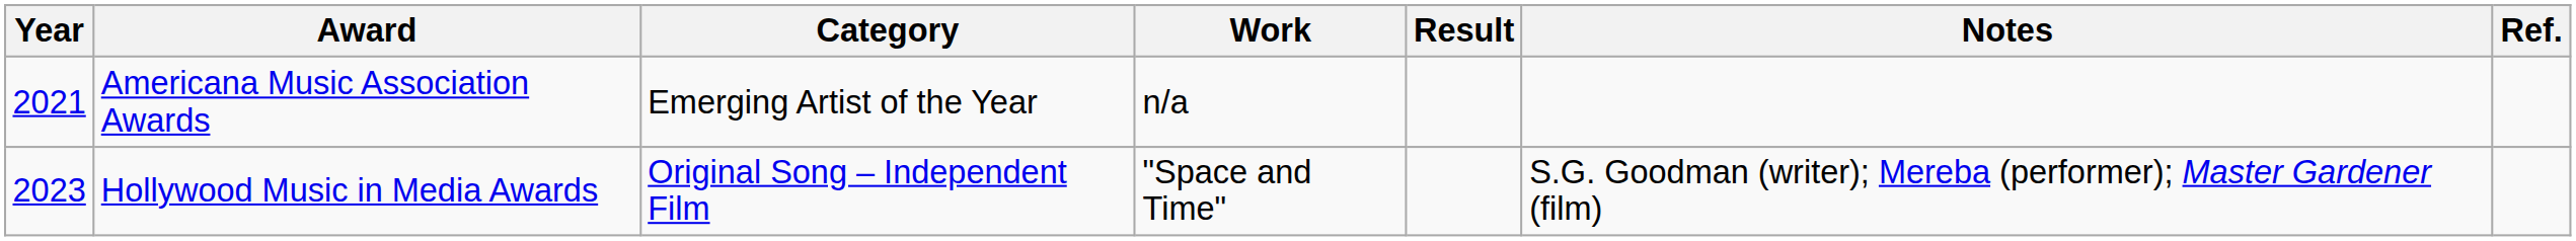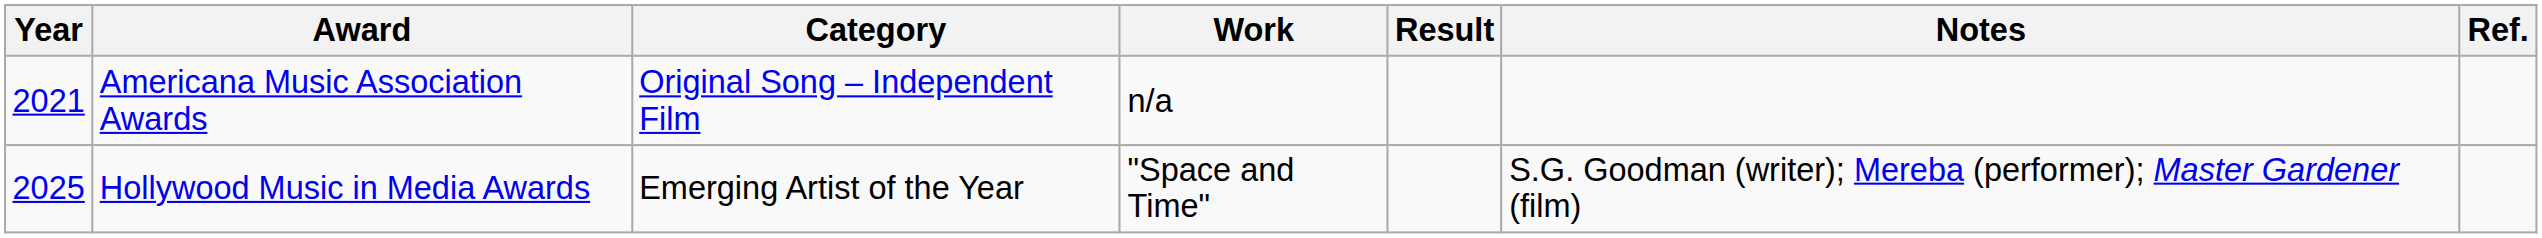 <table class="wikitable">
 <tr>
 <th>Year</th>
 <th>Award</th>
 <th>Category</th>
 <th>Work</th>
 <th>Result</th>
 <th>Notes</th>
 <th>Ref.</th>
 </tr>
 <tr>
 <td><a href='#'>2021</a></td>
 <td><a href='#'>Americana Music Association Awards</a></td>
-<td>Emerging Artist of the Year</td>
+<td><a href='#'>Original Song – Independent Film</a></td>
 <td>n/a</td>
 <td></td>
 <td></td>
 <td></td>
 </tr>
 <tr>
-<td><a href='#'>2023</a></td>
+<td><a href='#'>2025</a></td>
 <td><a href='#'>Hollywood Music in Media Awards</a></td>
-<td><a href='#'>Original Song – Independent Film</a></td>
+<td>Emerging Artist of the Year</td>
 <td>"Space and Time"</td>
 <td></td>
 <td>S.G. Goodman (writer); <a href='#'>Mereba</a> (performer); <em><a href='#'>Master Gardener</a></em> (film)</td>
 <td></td>
 </tr>
 </table>
